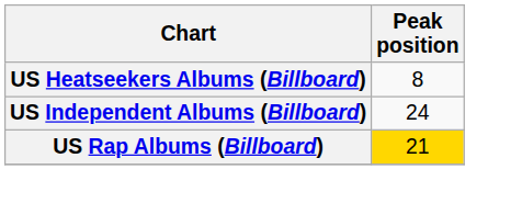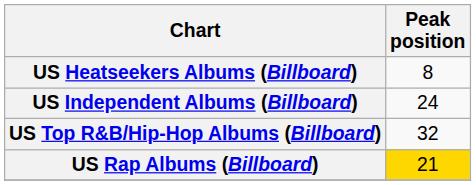 <table class="wikitable plainrowheaders sortable" style="text-align:center;" border="1">
 <tr>
 <th scope="col">Chart</th>
 <th scope="col">Peak<br>position</th>
 </tr>
 <tr>
 <th scope="row">US <a href='#'>Heatseekers Albums</a> (<em><a href='#'>Billboard</a></em>)</th>
 <td>8</td>
 </tr>
 <tr>
 <th scope="row">US <a href='#'>Independent Albums</a> (<em><a href='#'>Billboard</a></em>)</th>
 <td>24</td>
 </tr>
 <tr>
+<th scope="row">US <a href='#'>Top R&B/Hip-Hop Albums</a> (<em><a href='#'>Billboard</a></em>)</th>
+<td>32</td>
+</tr>
+<tr>
 <th scope="row">US <a href='#'>Rap Albums</a> (<em><a href='#'>Billboard</a></em>)</th>
 <td style="background: gold;">21</td>
 </tr>
 <tr>
 </tr>
 </table>
